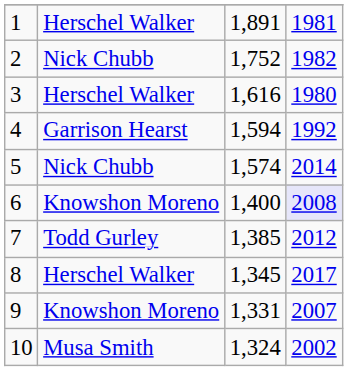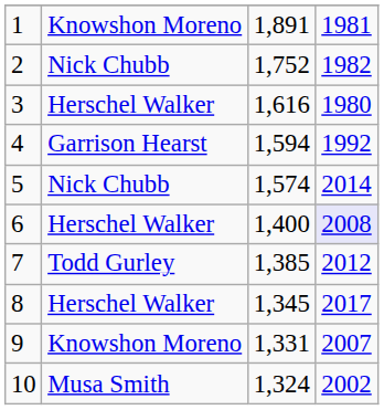 <table class="wikitable">
 <tr>
 </tr>
 <tr>
 <td>1</td>
-<td><a href='#'>Herschel Walker</a></td>
+<td><a href='#'>Knowshon Moreno</a></td>
 <td>1,891</td>
 <td><a href='#'>1981</a></td>
 </tr>
 <tr>
 <td>2</td>
 <td><a href='#'>Nick Chubb</a></td>
 <td>1,752</td>
 <td><a href='#'>1982</a></td>
 </tr>
 <tr>
 <td>3</td>
 <td><a href='#'>Herschel Walker</a></td>
 <td>1,616</td>
 <td><a href='#'>1980</a></td>
 </tr>
 <tr>
 <td>4</td>
 <td><a href='#'>Garrison Hearst</a></td>
 <td>1,594</td>
 <td><a href='#'>1992</a></td>
 </tr>
 <tr>
 <td>5</td>
 <td><a href='#'>Nick Chubb</a></td>
 <td>1,574</td>
 <td><a href='#'>2014</a></td>
 </tr>
 <tr>
 <td>6</td>
-<td><a href='#'>Knowshon Moreno</a></td>
+<td><a href='#'>Herschel Walker</a></td>
 <td>1,400</td>
 <td style="background: lavender;"><a href='#'>2008</a></td>
 </tr>
 <tr>
 <td>7</td>
 <td><a href='#'>Todd Gurley</a></td>
 <td>1,385</td>
 <td><a href='#'>2012</a></td>
 </tr>
 <tr>
 <td>8</td>
 <td><a href='#'>Herschel Walker</a></td>
 <td>1,345</td>
 <td><a href='#'>2017</a></td>
 </tr>
 <tr>
 <td>9</td>
 <td><a href='#'>Knowshon Moreno</a></td>
 <td>1,331</td>
 <td><a href='#'>2007</a></td>
 </tr>
 <tr>
 <td>10</td>
 <td><a href='#'>Musa Smith</a></td>
 <td>1,324</td>
 <td><a href='#'>2002</a></td>
 </tr>
 </table>
